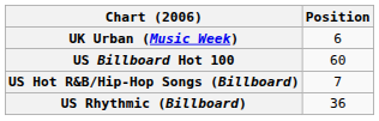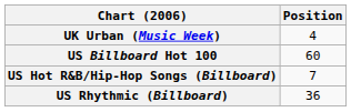 <table class="wikitable sortable plainrowheaders" style="text-align:center">
 <tr>
 <th scope="col">Chart (2006)</th>
 <th scope="col">Position</th>
 </tr>
 <tr>
 <th scope="row">UK Urban (<em><a href='#'>Music Week</a></em>)</th>
-<td>6</td>
+<td>4</td>
 </tr>
 <tr>
 <th scope="row">US <em>Billboard</em> Hot 100</th>
 <td>60</td>
 </tr>
 <tr>
 <th scope="row">US Hot R&B/Hip-Hop Songs (<em>Billboard</em>)</th>
 <td>7</td>
 </tr>
 <tr>
 <th scope="row">US Rhythmic (<em>Billboard</em>)</th>
 <td>36</td>
 </tr>
 </table>
